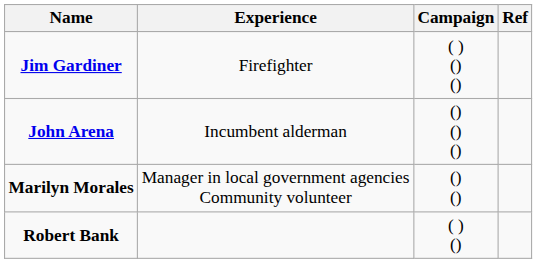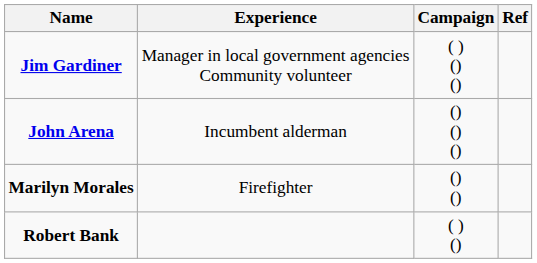 <table class="wikitable" style="text-align:center">
 <tr>
 <th>Name</th>
 <th>Experience</th>
 <th>Campaign</th>
 <th>Ref</th>
 </tr>
 <tr>
 <td><strong><a href='#'>Jim Gardiner</a></strong></td>
-<td>Firefighter</td>
+<td>Manager in local government agencies<br>Community volunteer</td>
 <td>( )<br>()<br>()</td>
 <td></td>
 </tr>
 <tr>
 <td><strong><a href='#'>John Arena</a></strong></td>
 <td>Incumbent alderman</td>
 <td>()<br>()<br>()</td>
 <td></td>
 </tr>
 <tr>
 <td><strong>Marilyn Morales</strong></td>
-<td>Manager in local government agencies<br>Community volunteer</td>
+<td>Firefighter</td>
 <td>()<br>()</td>
 <td></td>
 </tr>
 <tr>
 <td><strong>Robert Bank</strong></td>
 <td></td>
 <td>( )<br>()</td>
 <td></td>
 </tr>
 </table>
